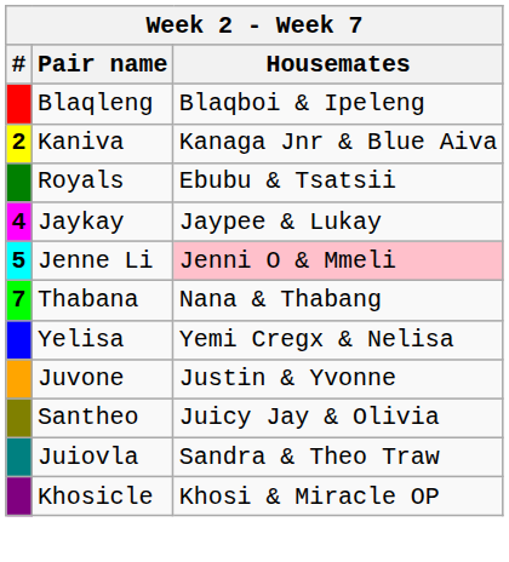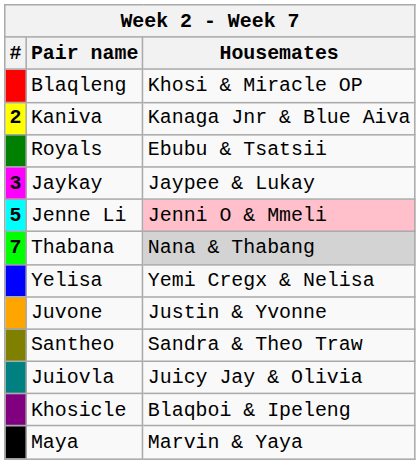 <table class="wikitable sortable">
 <tr>
 <th colspan="3">Week 2 - Week 7</th>
 </tr>
 <tr>
 <th>#</th>
 <th>Pair name</th>
 <th>Housemates</th>
 </tr>
 <tr>
 <th style="background:red"></th>
 <td>Blaqleng</td>
-<td>Blaqboi & Ipeleng</td>
+<td>Khosi & Miracle OP</td>
 </tr>
 <tr>
 <th style="background:yellow">2</th>
 <td>Kaniva</td>
 <td>Kanaga Jnr & Blue Aiva</td>
 </tr>
 <tr>
 <th style="background:green"></th>
 <td>Royals</td>
 <td>Ebubu & Tsatsii</td>
 </tr>
 <tr>
-<th style="background:fuchsia">4</th>
+<th style="background:fuchsia">3</th>
 <td>Jaykay</td>
 <td>Jaypee & Lukay</td>
 </tr>
 <tr>
 <th style="background:aqua">5</th>
 <td>Jenne Li</td>
 <td style="background: pink;">Jenni O & Mmeli</td>
 </tr>
 <tr>
 <th style="background:lime">7</th>
 <td>Thabana</td>
-<td>Nana & Thabang</td>
+<td style="background: lightgrey;">Nana & Thabang</td>
 </tr>
 <tr>
 <th style="background:blue"></th>
 <td>Yelisa</td>
 <td>Yemi Cregx & Nelisa</td>
 </tr>
 <tr>
 <th style="background:orange"></th>
 <td>Juvone</td>
 <td>Justin & Yvonne</td>
 </tr>
 <tr>
 <th style="background:olive"></th>
 <td>Santheo</td>
-<td>Juicy Jay & Olivia</td>
+<td>Sandra & Theo Traw</td>
 </tr>
 <tr>
 <th style="background:teal"></th>
 <td>Juiovla</td>
-<td>Sandra & Theo Traw</td>
+<td>Juicy Jay & Olivia</td>
 </tr>
 <tr>
 <th style="background:purple"></th>
 <td>Khosicle</td>
-<td>Khosi & Miracle OP</td>
+<td>Blaqboi & Ipeleng</td>
+</tr>
+<tr>
+<th style="background:black"></th>
+<td>Maya</td>
+<td>Marvin & Yaya</td>
 </tr>
 </table>
